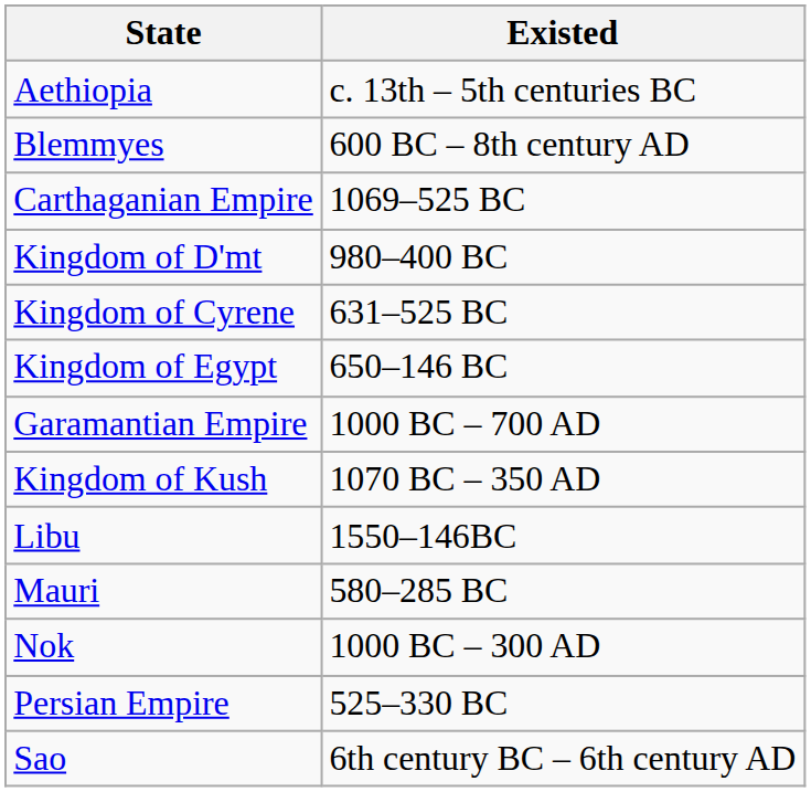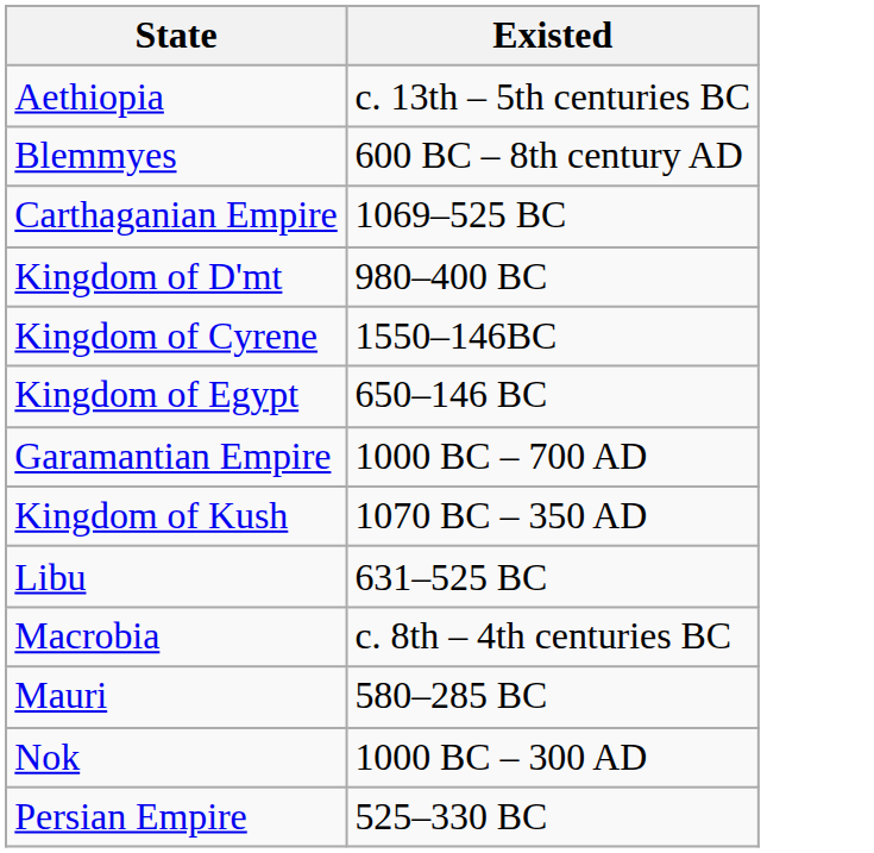 <table class=wikitable border="1">
 <tr>
 <th>State</th>
 <th>Existed</th>
 </tr>
 <tr>
 <td><a href='#'>Aethiopia</a></td>
 <td>c. 13th – 5th centuries BC</td>
 </tr>
 <tr>
 <td><a href='#'>Blemmyes</a></td>
 <td>600 BC – 8th century AD</td>
 </tr>
 <tr>
 <td><a href='#'>Carthaganian Empire</a></td>
 <td>1069–525 BC</td>
 </tr>
 <tr>
 <td><a href='#'>Kingdom of D'mt</a></td>
 <td>980–400 BC</td>
 </tr>
 <tr>
 <td><a href='#'>Kingdom of Cyrene</a></td>
-<td>631–525 BC</td>
+<td>1550–146BC</td>
 </tr>
 <tr>
 <td><a href='#'>Kingdom of Egypt</a></td>
 <td>650–146 BC</td>
 </tr>
 <tr>
 <td><a href='#'>Garamantian Empire</a></td>
 <td>1000 BC – 700 AD</td>
 </tr>
 <tr>
 <td><a href='#'>Kingdom of Kush</a></td>
 <td>1070 BC – 350 AD</td>
 </tr>
 <tr>
 <td><a href='#'>Libu</a></td>
-<td>1550–146BC</td>
+<td>631–525 BC</td>
+</tr>
+<tr>
+<td><a href='#'>Macrobia</a></td>
+<td>c. 8th – 4th centuries BC</td>
 </tr>
 <tr>
 <td><a href='#'>Mauri</a></td>
 <td>580–285 BC</td>
 </tr>
 <tr>
 <td><a href='#'>Nok</a></td>
 <td>1000 BC – 300 AD</td>
 </tr>
 <tr>
 <td><a href='#'>Persian Empire</a></td>
 <td>525–330 BC</td>
 </tr>
-<tr>
-<td><a href='#'>Sao</a></td>
-<td>6th century BC – 6th century AD</td>
-</tr>
 </table>
